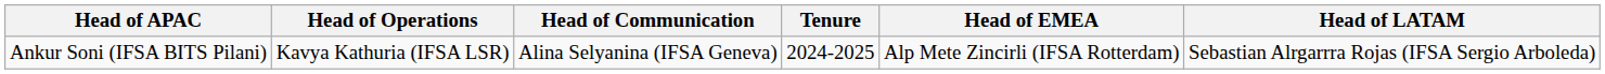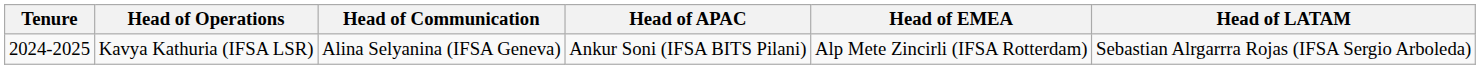 <table class="wikitable">
 <tr>
-<th>Head of APAC</th>
+<th>Tenure</th>
 <th>Head of Operations</th>
 <th>Head of Communication</th>
-<th>Tenure</th>
+<th>Head of APAC</th>
 <th>Head of EMEA</th>
 <th>Head of LATAM</th>
 </tr>
 <tr>
-<td>Ankur Soni (IFSA BITS Pilani)</td>
+<td>2024-2025</td>
 <td>Kavya Kathuria (IFSA LSR)</td>
 <td>Alina Selyanina (IFSA Geneva)</td>
-<td>2024-2025</td>
+<td>Ankur Soni (IFSA BITS Pilani)</td>
 <td>Alp Mete Zincirli (IFSA Rotterdam)</td>
 <td>Sebastian Alrgarrra Rojas (IFSA Sergio Arboleda)</td>
 </tr>
 </table>
